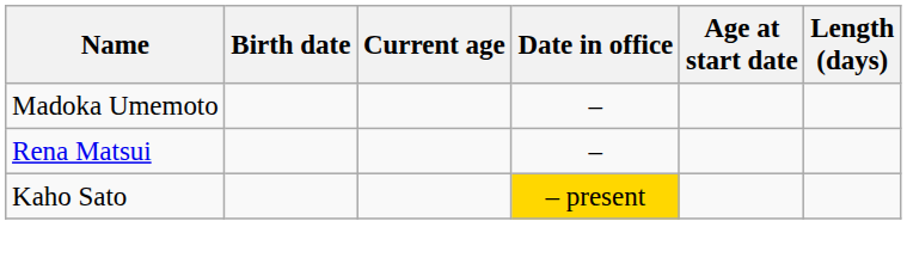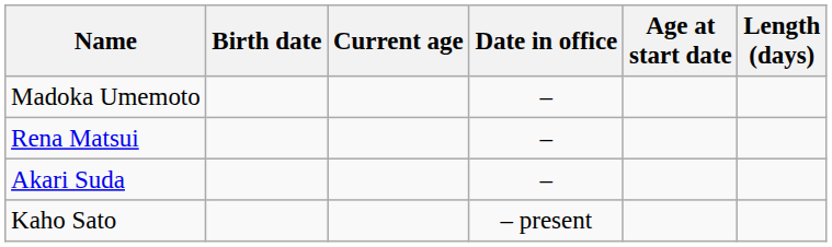 <table class="wikitable sortable" style="font-size:95%;">
 <tr>
 <th>Name</th>
 <th>Birth date</th>
 <th>Current age</th>
 <th>Date in office</th>
 <th>Age at<br>start date</th>
 <th>Length<br>(days)</th>
 </tr>
 <tr>
 <td>Madoka Umemoto</td>
 <td style="text-align:right;"></td>
 <td style="text-align:center;"></td>
 <td style="text-align:center;"> – </td>
 <td style="text-align:center;"></td>
 <td></td>
 </tr>
 <tr>
 <td><a href='#'>Rena Matsui</a></td>
 <td style="text-align:right;"></td>
 <td style="text-align:center;"></td>
 <td style="text-align:center;"> – </td>
 <td style="text-align:center;"></td>
 <td></td>
 </tr>
 <tr>
+<td><a href='#'>Akari Suda</a></td>
+<td style="text-align:right;"></td>
+<td style="text-align:center;"></td>
+<td style="text-align:center;"> – </td>
+<td style="text-align:center;"></td>
+<td></td>
+</tr>
+<tr>
 <td>Kaho Sato</td>
 <td style="text-align:right;"></td>
 <td style="text-align:center;"></td>
-<td style="background: gold; text-align:center;"> – present</td>
+<td style="text-align:center;"> – present</td>
 <td style="text-align:center;"></td>
 <td></td>
 </tr>
 </table>
